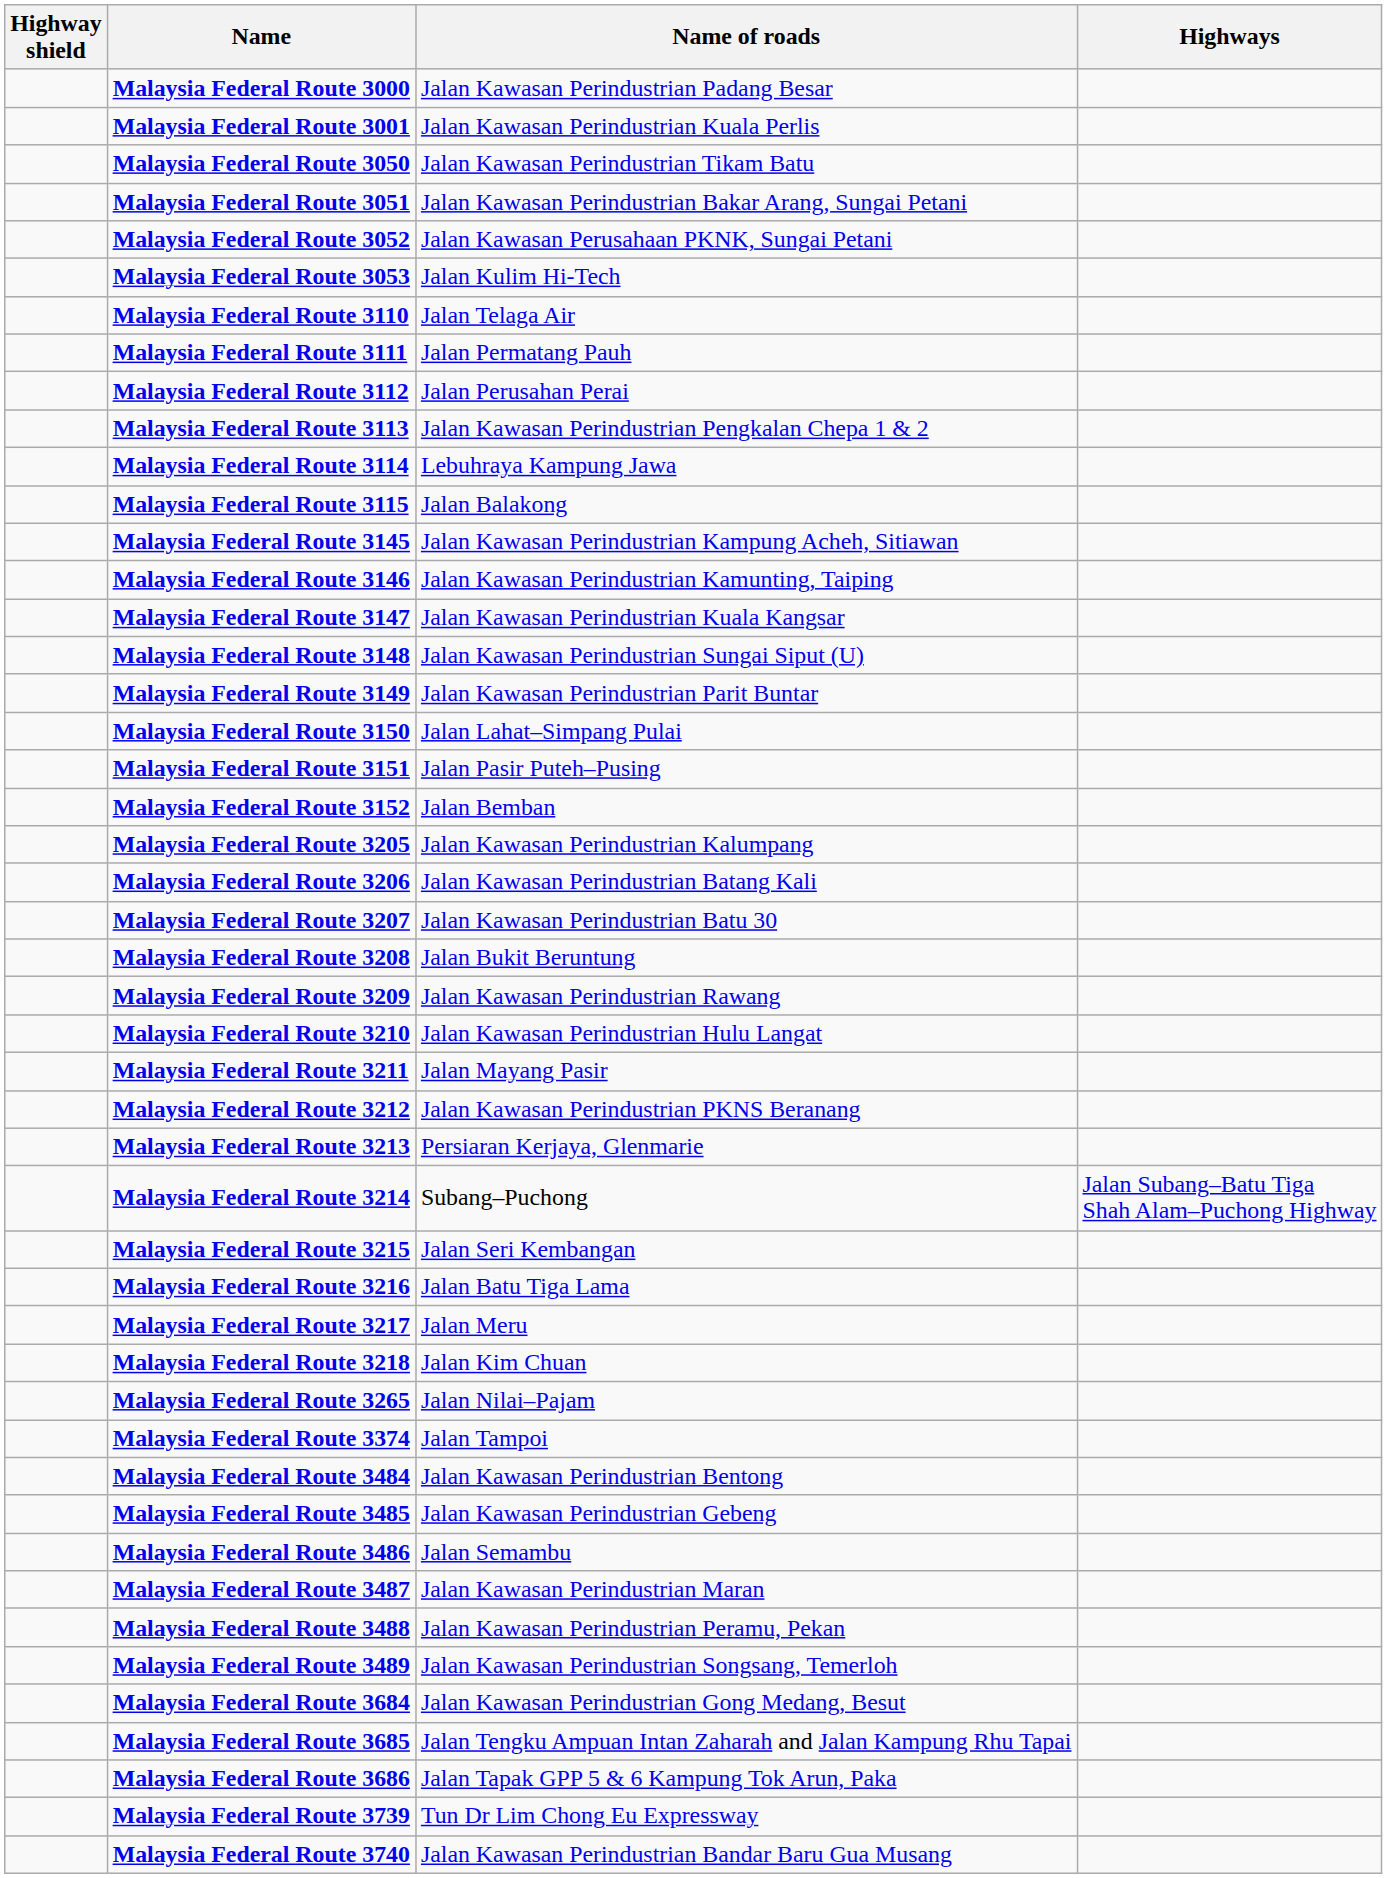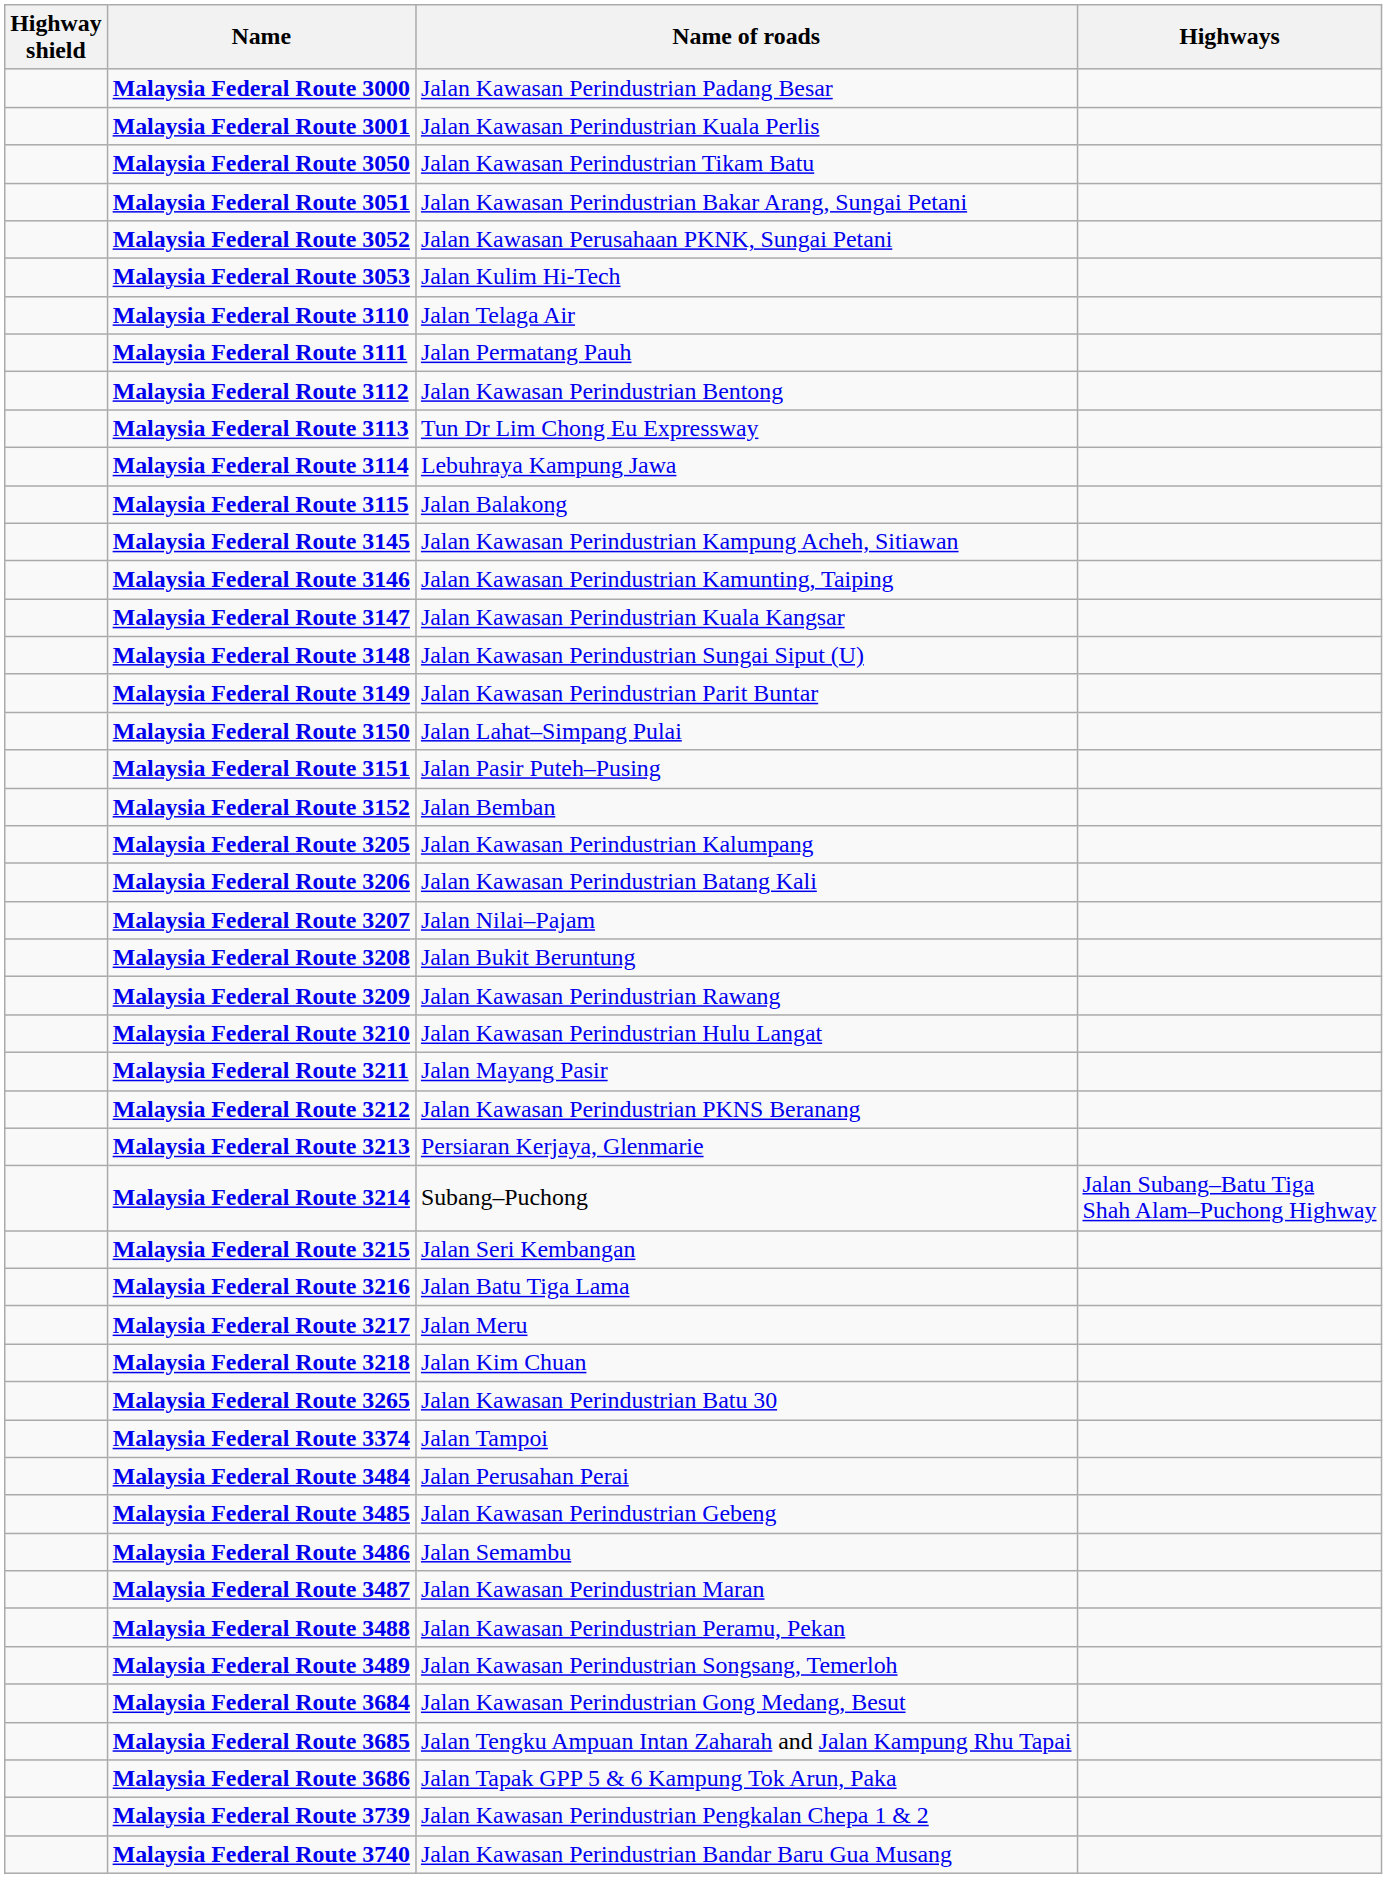 <table class="wikitable">
 <tr>
 <th>Highway <br>shield</th>
 <th>Name</th>
 <th>Name of roads</th>
 <th>Highways</th>
 </tr>
 <tr>
 <td></td>
 <td><strong><a href='#'>Malaysia Federal Route 3000</a></strong></td>
 <td><a href='#'>Jalan Kawasan Perindustrian Padang Besar</a></td>
 <td></td>
 </tr>
 <tr>
 <td></td>
 <td><strong><a href='#'>Malaysia Federal Route 3001</a></strong></td>
 <td><a href='#'>Jalan Kawasan Perindustrian Kuala Perlis</a></td>
 <td></td>
 </tr>
 <tr>
 <td></td>
 <td><strong><a href='#'>Malaysia Federal Route 3050</a></strong></td>
 <td><a href='#'>Jalan Kawasan Perindustrian Tikam Batu</a></td>
 <td></td>
 </tr>
 <tr>
 <td></td>
 <td><strong><a href='#'>Malaysia Federal Route 3051</a></strong></td>
 <td><a href='#'>Jalan Kawasan Perindustrian Bakar Arang, Sungai Petani</a></td>
 <td></td>
 </tr>
 <tr>
 <td></td>
 <td><strong><a href='#'>Malaysia Federal Route 3052</a></strong></td>
 <td><a href='#'>Jalan Kawasan Perusahaan PKNK, Sungai Petani</a></td>
 <td></td>
 </tr>
 <tr>
 <td></td>
 <td><strong><a href='#'>Malaysia Federal Route 3053</a></strong></td>
 <td><a href='#'>Jalan Kulim Hi-Tech</a></td>
 <td></td>
 </tr>
 <tr>
 <td></td>
 <td><strong><a href='#'>Malaysia Federal Route 3110</a></strong></td>
 <td><a href='#'>Jalan Telaga Air</a></td>
 <td></td>
 </tr>
 <tr>
 <td></td>
 <td><strong><a href='#'>Malaysia Federal Route 3111</a></strong></td>
 <td><a href='#'>Jalan Permatang Pauh</a></td>
 <td></td>
 </tr>
 <tr>
 <td></td>
 <td><strong><a href='#'>Malaysia Federal Route 3112</a></strong></td>
-<td><a href='#'>Jalan Perusahan Perai</a></td>
+<td><a href='#'>Jalan Kawasan Perindustrian Bentong</a></td>
 <td></td>
 </tr>
 <tr>
 <td></td>
 <td><strong><a href='#'>Malaysia Federal Route 3113</a></strong></td>
-<td><a href='#'>Jalan Kawasan Perindustrian Pengkalan Chepa 1 & 2</a></td>
+<td><a href='#'>Tun Dr Lim Chong Eu Expressway</a></td>
 <td></td>
 </tr>
 <tr>
 <td></td>
 <td><strong><a href='#'>Malaysia Federal Route 3114</a></strong></td>
 <td><a href='#'>Lebuhraya Kampung Jawa</a></td>
 <td></td>
 </tr>
 <tr>
 <td></td>
 <td><strong><a href='#'>Malaysia Federal Route 3115</a></strong></td>
 <td><a href='#'>Jalan Balakong</a></td>
 <td></td>
 </tr>
 <tr>
 <td></td>
 <td><strong><a href='#'>Malaysia Federal Route 3145</a></strong></td>
 <td><a href='#'>Jalan Kawasan Perindustrian Kampung Acheh, Sitiawan</a></td>
 <td></td>
 </tr>
 <tr>
 <td></td>
 <td><strong><a href='#'>Malaysia Federal Route 3146</a></strong></td>
 <td><a href='#'>Jalan Kawasan Perindustrian Kamunting, Taiping</a></td>
 <td></td>
 </tr>
 <tr>
 <td></td>
 <td><strong><a href='#'>Malaysia Federal Route 3147</a></strong></td>
 <td><a href='#'>Jalan Kawasan Perindustrian Kuala Kangsar</a></td>
 <td></td>
 </tr>
 <tr>
 <td></td>
 <td><strong><a href='#'>Malaysia Federal Route 3148</a></strong></td>
 <td><a href='#'>Jalan Kawasan Perindustrian Sungai Siput (U)</a></td>
 <td></td>
 </tr>
 <tr>
 <td></td>
 <td><strong><a href='#'>Malaysia Federal Route 3149</a></strong></td>
 <td><a href='#'>Jalan Kawasan Perindustrian Parit Buntar</a></td>
 <td></td>
 </tr>
 <tr>
 <td></td>
 <td><strong><a href='#'>Malaysia Federal Route 3150</a></strong></td>
 <td><a href='#'>Jalan Lahat–Simpang Pulai</a></td>
 <td></td>
 </tr>
 <tr>
 <td></td>
 <td><strong><a href='#'>Malaysia Federal Route 3151</a></strong></td>
 <td><a href='#'>Jalan Pasir Puteh–Pusing</a></td>
 <td></td>
 </tr>
 <tr>
 <td></td>
 <td><strong><a href='#'>Malaysia Federal Route 3152</a></strong></td>
 <td><a href='#'>Jalan Bemban</a></td>
 <td></td>
 </tr>
 <tr>
 <td></td>
 <td><strong><a href='#'>Malaysia Federal Route 3205</a></strong></td>
 <td><a href='#'>Jalan Kawasan Perindustrian Kalumpang</a></td>
 <td></td>
 </tr>
 <tr>
 <td></td>
 <td><strong><a href='#'>Malaysia Federal Route 3206</a></strong></td>
 <td><a href='#'>Jalan Kawasan Perindustrian Batang Kali</a></td>
 <td></td>
 </tr>
 <tr>
 <td></td>
 <td><strong><a href='#'>Malaysia Federal Route 3207</a></strong></td>
-<td><a href='#'>Jalan Kawasan Perindustrian Batu 30</a></td>
+<td><a href='#'>Jalan Nilai–Pajam</a></td>
 <td></td>
 </tr>
 <tr>
 <td></td>
 <td><strong><a href='#'>Malaysia Federal Route 3208</a></strong></td>
 <td><a href='#'>Jalan Bukit Beruntung</a></td>
 <td></td>
 </tr>
 <tr>
 <td></td>
 <td><strong><a href='#'>Malaysia Federal Route 3209</a></strong></td>
 <td><a href='#'>Jalan Kawasan Perindustrian Rawang</a></td>
 <td></td>
 </tr>
 <tr>
 <td></td>
 <td><strong><a href='#'>Malaysia Federal Route 3210</a></strong></td>
 <td><a href='#'>Jalan Kawasan Perindustrian Hulu Langat</a></td>
 <td></td>
 </tr>
 <tr>
 <td></td>
 <td><strong><a href='#'>Malaysia Federal Route 3211</a></strong></td>
 <td><a href='#'>Jalan Mayang Pasir</a></td>
 <td></td>
 </tr>
 <tr>
 <td></td>
 <td><strong><a href='#'>Malaysia Federal Route 3212</a></strong></td>
 <td><a href='#'>Jalan Kawasan Perindustrian PKNS Beranang</a></td>
 <td></td>
 </tr>
 <tr>
 <td></td>
 <td><strong><a href='#'>Malaysia Federal Route 3213</a></strong></td>
 <td><a href='#'>Persiaran Kerjaya, Glenmarie</a></td>
 <td></td>
 </tr>
 <tr>
 <td></td>
 <td><strong><a href='#'>Malaysia Federal Route 3214</a></strong></td>
 <td>Subang–Puchong</td>
 <td><a href='#'>Jalan Subang–Batu Tiga</a><br><a href='#'>Shah Alam–Puchong Highway</a></td>
 </tr>
 <tr>
 <td></td>
 <td><strong><a href='#'>Malaysia Federal Route 3215</a></strong></td>
 <td><a href='#'>Jalan Seri Kembangan</a></td>
 <td></td>
 </tr>
 <tr>
 <td></td>
 <td><strong><a href='#'>Malaysia Federal Route 3216</a></strong></td>
 <td><a href='#'>Jalan Batu Tiga Lama</a></td>
 <td></td>
 </tr>
 <tr>
 <td></td>
 <td><strong><a href='#'>Malaysia Federal Route 3217</a></strong></td>
 <td><a href='#'>Jalan Meru</a></td>
 <td></td>
 </tr>
 <tr>
 <td></td>
 <td><strong><a href='#'>Malaysia Federal Route 3218</a></strong></td>
 <td><a href='#'>Jalan Kim Chuan</a></td>
 <td></td>
 </tr>
 <tr>
 <td></td>
 <td><strong><a href='#'>Malaysia Federal Route 3265</a></strong></td>
-<td><a href='#'>Jalan Nilai–Pajam</a></td>
+<td><a href='#'>Jalan Kawasan Perindustrian Batu 30</a></td>
 <td></td>
 </tr>
 <tr>
 <td></td>
 <td><strong><a href='#'>Malaysia Federal Route 3374</a></strong></td>
 <td><a href='#'>Jalan Tampoi</a></td>
 <td></td>
 </tr>
 <tr>
 <td></td>
 <td><strong><a href='#'>Malaysia Federal Route 3484</a></strong></td>
-<td><a href='#'>Jalan Kawasan Perindustrian Bentong</a></td>
+<td><a href='#'>Jalan Perusahan Perai</a></td>
 <td></td>
 </tr>
 <tr>
 <td></td>
 <td><strong><a href='#'>Malaysia Federal Route 3485</a></strong></td>
 <td><a href='#'>Jalan Kawasan Perindustrian Gebeng</a></td>
 <td></td>
 </tr>
 <tr>
 <td></td>
 <td><strong><a href='#'>Malaysia Federal Route 3486</a></strong></td>
 <td><a href='#'>Jalan Semambu</a></td>
 <td></td>
 </tr>
 <tr>
 <td></td>
 <td><strong><a href='#'>Malaysia Federal Route 3487</a></strong></td>
 <td><a href='#'>Jalan Kawasan Perindustrian Maran</a></td>
 <td></td>
 </tr>
 <tr>
 <td></td>
 <td><strong><a href='#'>Malaysia Federal Route 3488</a></strong></td>
 <td><a href='#'>Jalan Kawasan Perindustrian Peramu, Pekan</a></td>
 <td></td>
 </tr>
 <tr>
 <td></td>
 <td><strong><a href='#'>Malaysia Federal Route 3489</a></strong></td>
 <td><a href='#'>Jalan Kawasan Perindustrian Songsang, Temerloh</a></td>
 <td></td>
 </tr>
 <tr>
 <td></td>
 <td><strong><a href='#'>Malaysia Federal Route 3684</a></strong></td>
 <td><a href='#'>Jalan Kawasan Perindustrian Gong Medang, Besut</a></td>
 <td></td>
 </tr>
 <tr>
 <td></td>
 <td><strong><a href='#'>Malaysia Federal Route 3685</a></strong></td>
 <td><a href='#'>Jalan Tengku Ampuan Intan Zaharah</a> and <a href='#'>Jalan Kampung Rhu Tapai</a></td>
 <td></td>
 </tr>
 <tr>
 <td></td>
 <td><strong><a href='#'>Malaysia Federal Route 3686</a></strong></td>
 <td><a href='#'>Jalan Tapak GPP 5 & 6 Kampung Tok Arun, Paka</a></td>
 <td></td>
 </tr>
 <tr>
 <td></td>
 <td><strong><a href='#'>Malaysia Federal Route 3739</a></strong></td>
-<td><a href='#'>Tun Dr Lim Chong Eu Expressway</a></td>
+<td><a href='#'>Jalan Kawasan Perindustrian Pengkalan Chepa 1 & 2</a></td>
 <td></td>
 </tr>
 <tr>
 <td></td>
 <td><strong><a href='#'>Malaysia Federal Route 3740</a></strong></td>
 <td><a href='#'>Jalan Kawasan Perindustrian Bandar Baru Gua Musang</a></td>
 <td></td>
 </tr>
 </table>
